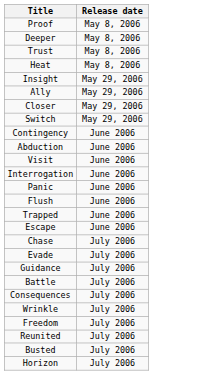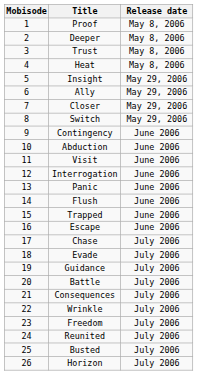 <table class="wikitable" style="font-size:95%;">
 <tr>
+<th>Mobisode</th>
 <th width="100px">Title</th>
 <th width="100px">Release date</th>
 </tr>
 <tr>
+<td align="center">1</td>
 <td align="center">Proof</td>
 <td align="center">May 8, 2006</td>
 </tr>
 <tr>
+<td align="center">2</td>
 <td align="center">Deeper</td>
 <td align="center">May 8, 2006</td>
 </tr>
 <tr>
+<td align="center">3</td>
 <td align="center">Trust</td>
 <td align="center">May 8, 2006</td>
 </tr>
 <tr>
+<td align="center">4</td>
 <td align="center">Heat</td>
 <td align="center">May 8, 2006</td>
 </tr>
 <tr>
+<td align="center">5</td>
 <td align="center">Insight</td>
 <td align="center">May 29, 2006</td>
 </tr>
 <tr>
+<td align="center">6</td>
 <td align="center">Ally</td>
 <td align="center">May 29, 2006</td>
 </tr>
 <tr>
+<td align="center">7</td>
 <td align="center">Closer</td>
 <td align="center">May 29, 2006</td>
 </tr>
 <tr>
+<td align="center">8</td>
 <td align="center">Switch</td>
 <td align="center">May 29, 2006</td>
 </tr>
 <tr>
+<td align="center">9</td>
 <td align="center">Contingency</td>
 <td align="center">June 2006</td>
 </tr>
 <tr>
+<td align="center">10</td>
 <td align="center">Abduction</td>
 <td align="center">June 2006</td>
 </tr>
 <tr>
+<td align="center">11</td>
 <td align="center">Visit</td>
 <td align="center">June 2006</td>
 </tr>
 <tr>
+<td align="center">12</td>
 <td align="center">Interrogation</td>
 <td align="center">June 2006</td>
 </tr>
 <tr>
+<td align="center">13</td>
 <td align="center">Panic</td>
 <td align="center">June 2006</td>
 </tr>
 <tr>
+<td align="center">14</td>
 <td align="center">Flush</td>
 <td align="center">June 2006</td>
 </tr>
 <tr>
+<td align="center">15</td>
 <td align="center">Trapped</td>
 <td align="center">June 2006</td>
 </tr>
 <tr>
+<td align="center">16</td>
 <td align="center">Escape</td>
 <td align="center">June 2006</td>
 </tr>
 <tr>
+<td align="center">17</td>
 <td align="center">Chase</td>
 <td align="center">July 2006</td>
 </tr>
 <tr>
+<td align="center">18</td>
 <td align="center">Evade</td>
 <td align="center">July 2006</td>
 </tr>
 <tr>
+<td align="center">19</td>
 <td align="center">Guidance</td>
 <td align="center">July 2006</td>
 </tr>
 <tr>
+<td align="center">20</td>
 <td align="center">Battle</td>
 <td align="center">July 2006</td>
 </tr>
 <tr>
+<td align="center">21</td>
 <td align="center">Consequences</td>
 <td align="center">July 2006</td>
 </tr>
 <tr>
+<td align="center">22</td>
 <td align="center">Wrinkle</td>
 <td align="center">July 2006</td>
 </tr>
 <tr>
+<td align="center">23</td>
 <td align="center">Freedom</td>
 <td align="center">July 2006</td>
 </tr>
 <tr>
+<td align="center">24</td>
 <td align="center">Reunited</td>
 <td align="center">July 2006</td>
 </tr>
 <tr>
+<td align="center">25</td>
 <td align="center">Busted</td>
 <td align="center">July 2006</td>
 </tr>
 <tr>
+<td align="center">26</td>
 <td align="center">Horizon</td>
 <td align="center">July 2006</td>
 </tr>
 </table>
